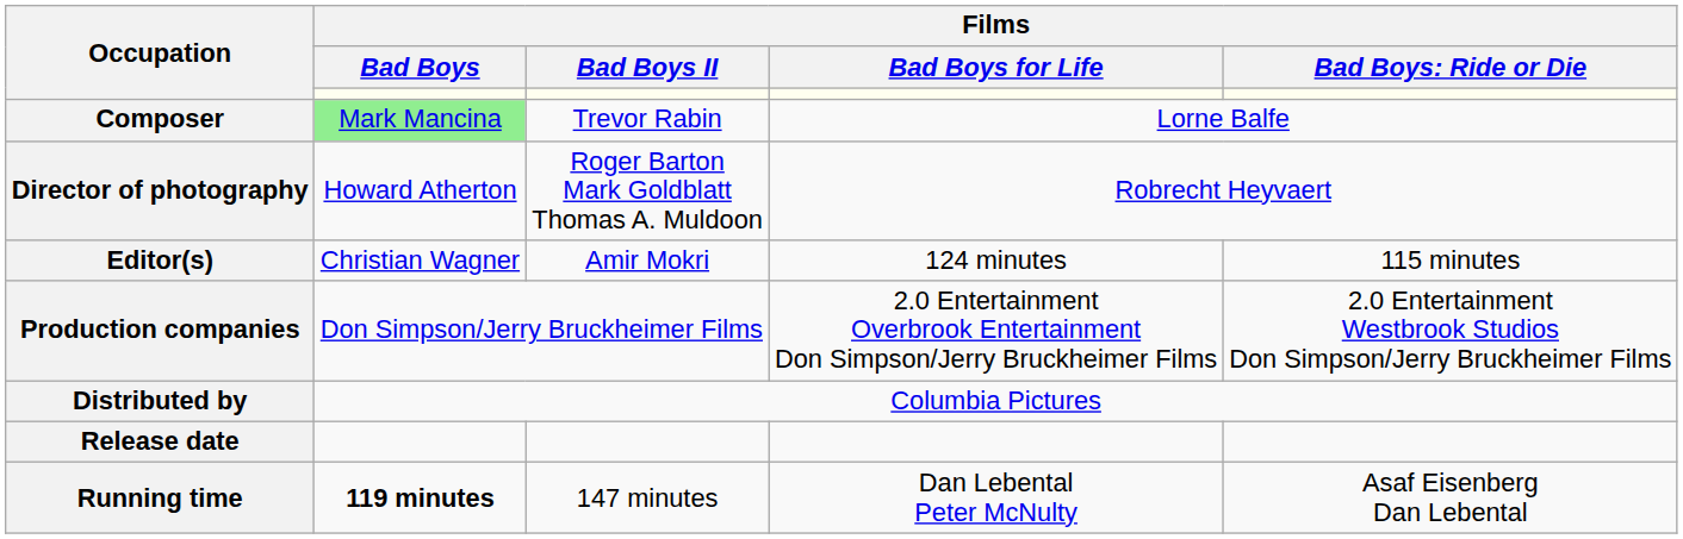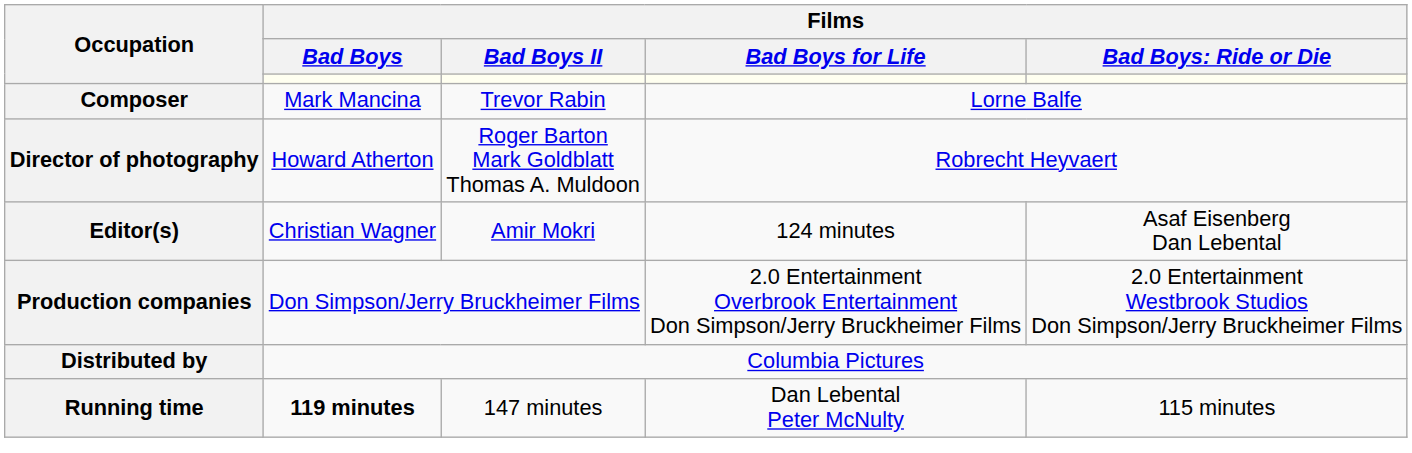 <table class="wikitable"  style="text-align:center">
 <tr>
 <th rowspan="3">Occupation</th>
 <th colspan="4">Films</th>
 </tr>
 <tr>
 <th><em><a href='#'>Bad Boys</a></em></th>
 <th><em><a href='#'>Bad Boys II</a></em></th>
 <th><em><a href='#'>Bad Boys for Life</a></em></th>
 <th><em><a href='#'>Bad Boys: Ride or Die</a></em></th>
 </tr>
 <tr>
 <th style="background:ivory;"></th>
 <th style="background:ivory;"></th>
 <th style="background:ivory;"></th>
 <th style="background:ivory;"></th>
 </tr>
 <tr>
 <th>Composer</th>
-<td style="background: lightgreen;"><a href='#'>Mark Mancina</a></td>
+<td><a href='#'>Mark Mancina</a></td>
 <td><a href='#'>Trevor Rabin</a></td>
 <td colspan="2"><a href='#'>Lorne Balfe</a></td>
 </tr>
 <tr>
 <th>Director of photography</th>
 <td><a href='#'>Howard Atherton</a></td>
 <td><a href='#'>Roger Barton</a><br><a href='#'>Mark Goldblatt</a><br>Thomas A. Muldoon</td>
 <td colspan="2"><a href='#'>Robrecht Heyvaert</a></td>
 </tr>
 <tr>
 <th>Editor(s)</th>
 <td><a href='#'>Christian Wagner</a></td>
 <td><a href='#'>Amir Mokri</a></td>
 <td>124 minutes</td>
-<td>115 minutes</td>
+<td>Asaf Eisenberg<br>Dan Lebental</td>
 </tr>
 <tr>
 <th>Production companies</th>
 <td colspan="2"><a href='#'>Don Simpson/Jerry Bruckheimer Films</a></td>
 <td>2.0 Entertainment<br><a href='#'>Overbrook Entertainment</a><br>Don Simpson/Jerry Bruckheimer Films</td>
 <td>2.0 Entertainment<br><a href='#'>Westbrook Studios</a><br>Don Simpson/Jerry Bruckheimer Films</td>
 </tr>
 <tr>
 <th>Distributed by</th>
 <td colspan="4"><a href='#'>Columbia Pictures</a></td>
 </tr>
 <tr>
-<th>Release date</th>
-<td></td>
-<td></td>
-<td></td>
-<td></td>
-</tr>
-<tr>
 <th>Running time</th>
 <td><strong>119 minutes</strong></td>
 <td>147 minutes</td>
 <td>Dan Lebental<br><a href='#'>Peter McNulty</a></td>
-<td>Asaf Eisenberg<br>Dan Lebental</td>
+<td>115 minutes</td>
 </tr>
 </table>
